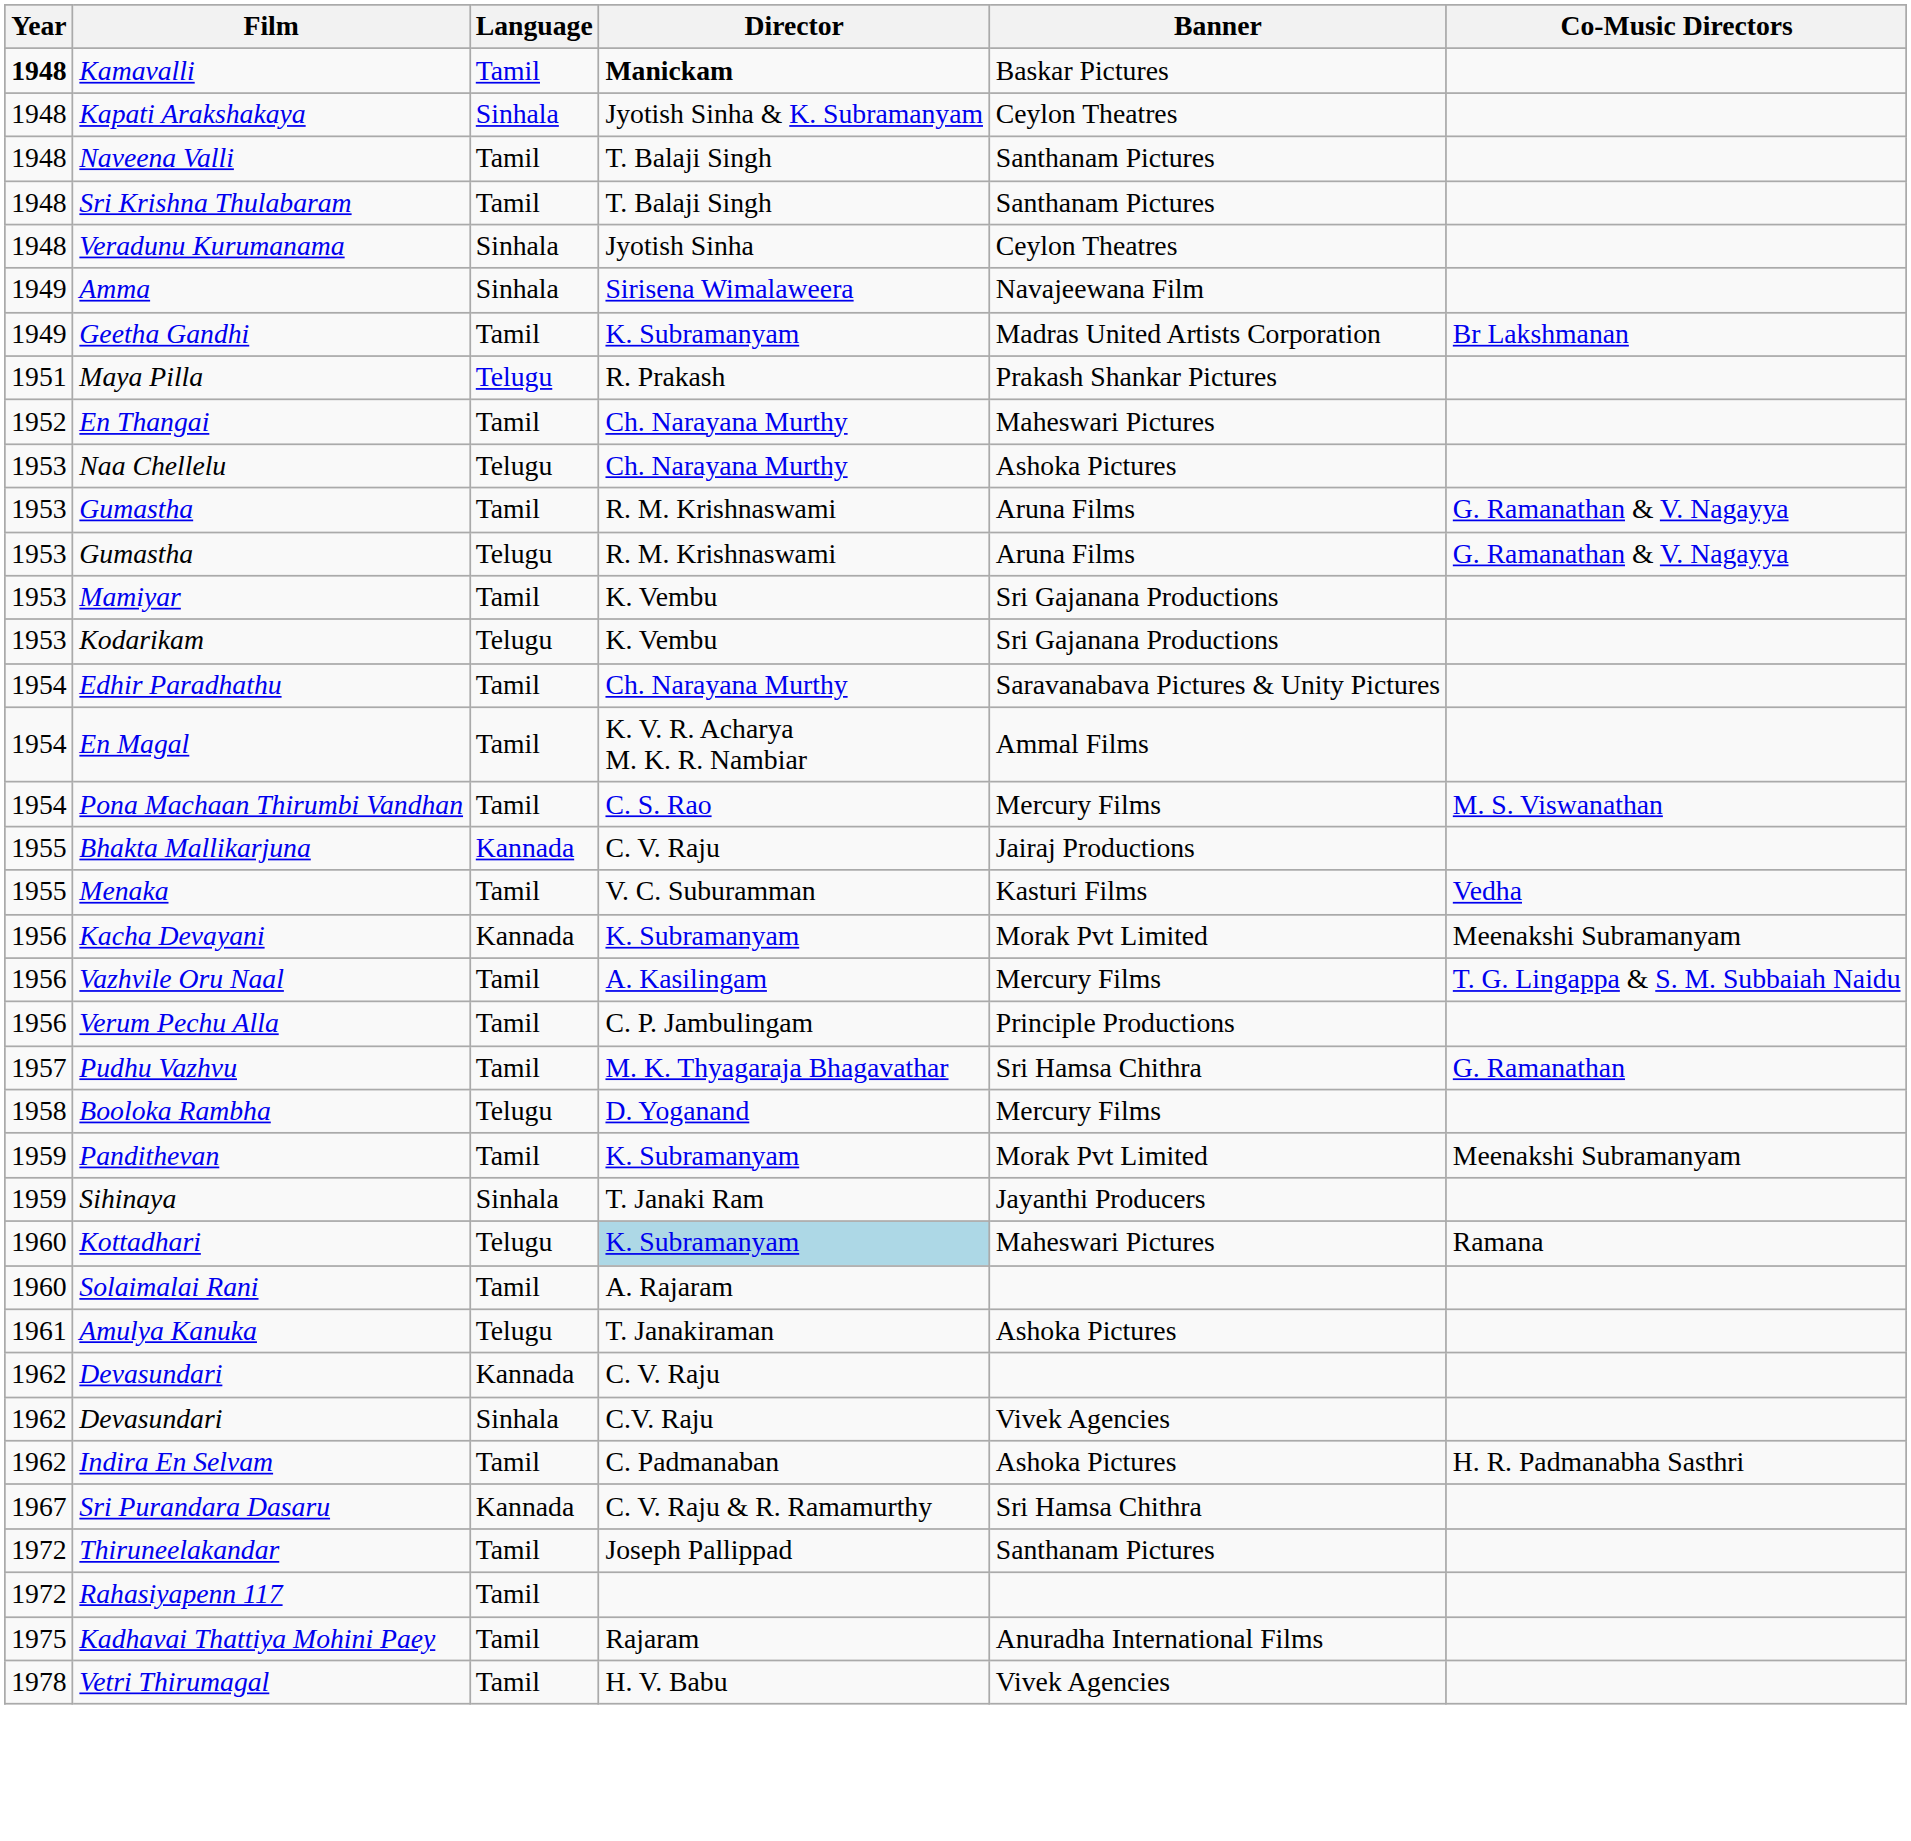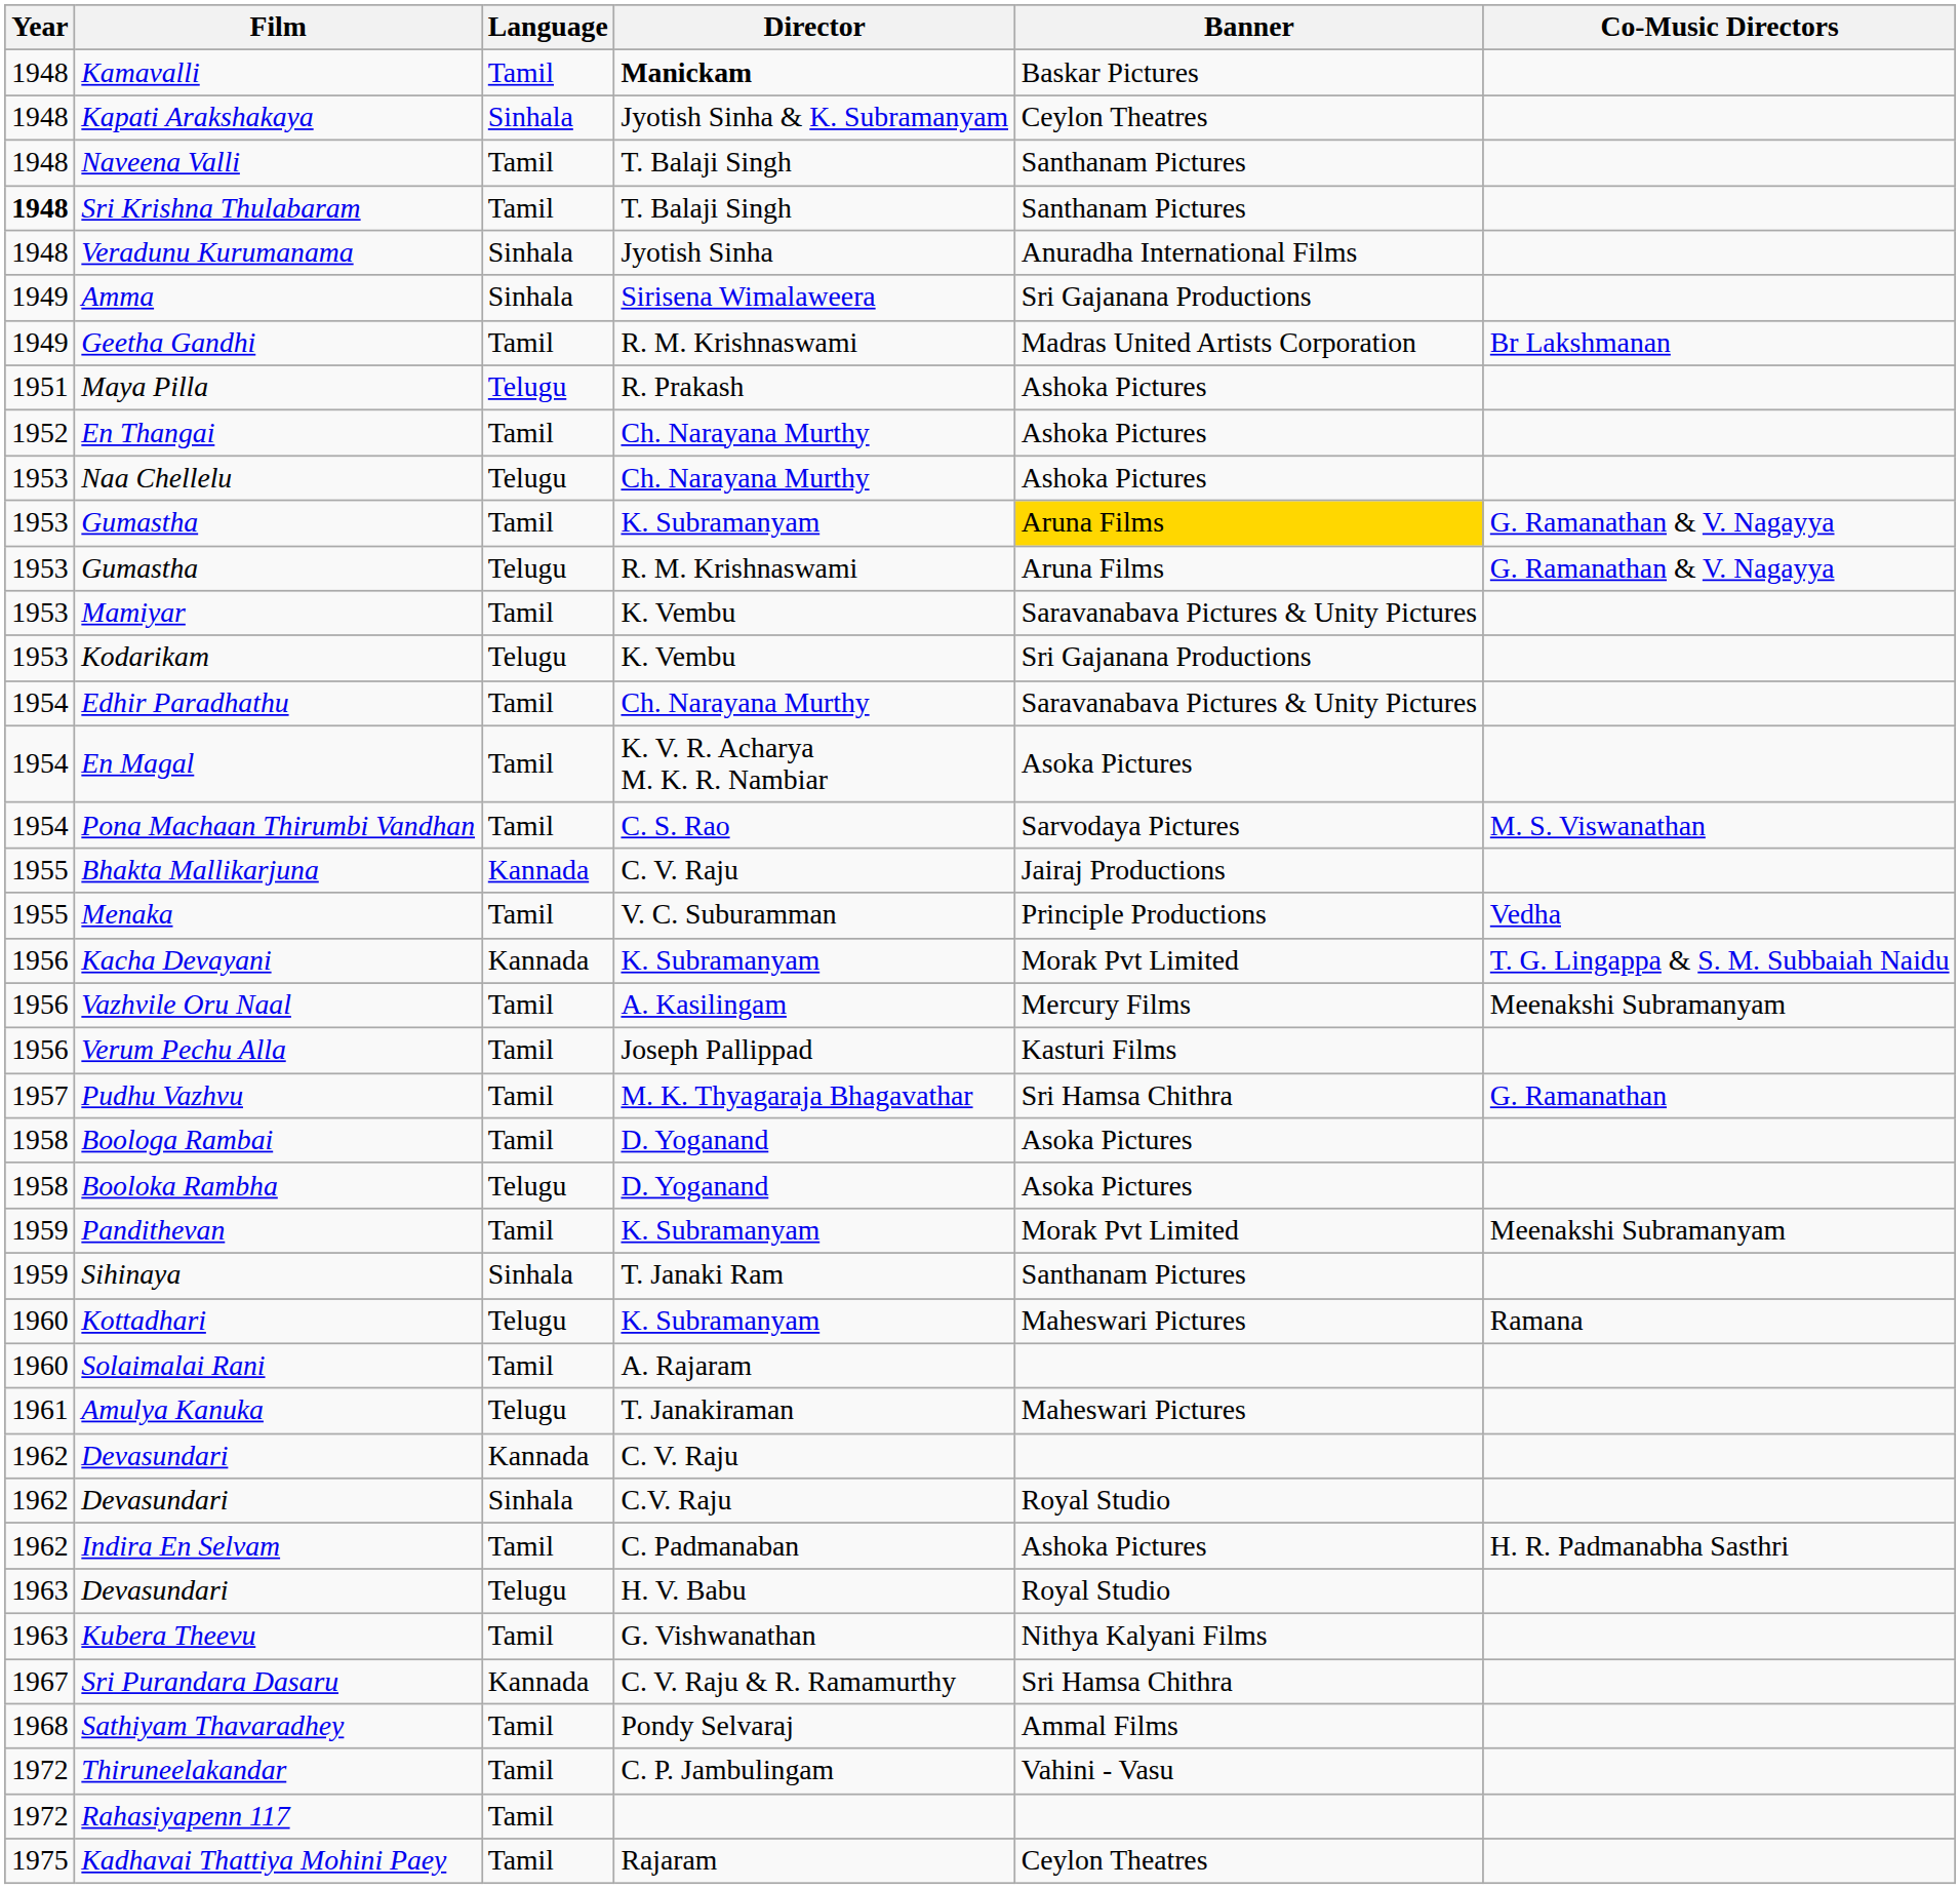 <table class="wikitable">
 <tr>
 <th>Year</th>
 <th>Film</th>
 <th>Language</th>
 <th>Director</th>
 <th>Banner</th>
 <th>Co-Music Directors</th>
 </tr>
 <tr>
-<td><strong>1948</strong></td>
+<td>1948</td>
 <td><em><a href='#'>Kamavalli</a></em></td>
 <td><a href='#'>Tamil</a></td>
 <td><strong>Manickam</strong></td>
 <td>Baskar Pictures</td>
 <td></td>
 </tr>
 <tr>
 <td>1948</td>
 <td><em><a href='#'>Kapati Arakshakaya</a></em></td>
 <td><a href='#'>Sinhala</a></td>
 <td>Jyotish Sinha & <a href='#'>K. Subramanyam</a></td>
 <td>Ceylon Theatres</td>
 <td></td>
 </tr>
 <tr>
 <td>1948</td>
 <td><em><a href='#'>Naveena Valli</a></em></td>
 <td>Tamil</td>
 <td>T. Balaji Singh</td>
 <td>Santhanam Pictures</td>
 <td></td>
 </tr>
 <tr>
-<td>1948</td>
+<td><strong>1948</strong></td>
 <td><em><a href='#'>Sri Krishna Thulabaram</a></em></td>
 <td>Tamil</td>
 <td>T. Balaji Singh</td>
 <td>Santhanam Pictures</td>
 <td></td>
 </tr>
 <tr>
 <td>1948</td>
 <td><em><a href='#'>Veradunu Kurumanama</a></em></td>
 <td>Sinhala</td>
 <td>Jyotish Sinha</td>
-<td>Ceylon Theatres</td>
+<td>Anuradha International Films</td>
 <td></td>
 </tr>
 <tr>
 <td>1949</td>
 <td><em><a href='#'>Amma</a></em></td>
 <td>Sinhala</td>
 <td><a href='#'>Sirisena Wimalaweera</a></td>
-<td>Navajeewana Film</td>
+<td>Sri Gajanana Productions</td>
 <td></td>
 </tr>
 <tr>
 <td>1949</td>
 <td><em><a href='#'>Geetha Gandhi</a></em></td>
 <td>Tamil</td>
-<td><a href='#'>K. Subramanyam</a></td>
+<td>R. M. Krishnaswami</td>
 <td>Madras United Artists Corporation</td>
 <td><a href='#'>Br Lakshmanan</a></td>
 </tr>
 <tr>
 <td>1951</td>
 <td><em>Maya Pilla</em></td>
 <td><a href='#'>Telugu</a></td>
 <td>R. Prakash</td>
-<td>Prakash Shankar Pictures</td>
+<td>Ashoka Pictures</td>
 <td></td>
 </tr>
 <tr>
 <td>1952</td>
 <td><em><a href='#'>En Thangai</a></em></td>
 <td>Tamil</td>
 <td><a href='#'>Ch. Narayana Murthy</a></td>
-<td>Maheswari Pictures</td>
+<td>Ashoka Pictures</td>
 <td></td>
 </tr>
 <tr>
 <td>1953</td>
 <td><em>Naa Chellelu</em></td>
 <td>Telugu</td>
 <td><a href='#'>Ch. Narayana Murthy</a></td>
 <td>Ashoka Pictures</td>
 <td></td>
 </tr>
 <tr>
 <td>1953</td>
 <td><em><a href='#'>Gumastha</a></em></td>
 <td>Tamil</td>
-<td>R. M. Krishnaswami</td>
-<td>Aruna Films</td>
+<td><a href='#'>K. Subramanyam</a></td>
+<td style="background: gold;">Aruna Films</td>
 <td><a href='#'>G. Ramanathan</a> & <a href='#'>V. Nagayya</a></td>
 </tr>
 <tr>
 <td>1953</td>
 <td><em>Gumastha</em></td>
 <td>Telugu</td>
 <td>R. M. Krishnaswami</td>
 <td>Aruna Films</td>
 <td><a href='#'>G. Ramanathan</a> & <a href='#'>V. Nagayya</a></td>
 </tr>
 <tr>
 <td>1953</td>
 <td><em><a href='#'>Mamiyar</a></em></td>
 <td>Tamil</td>
 <td>K. Vembu</td>
-<td>Sri Gajanana Productions</td>
+<td>Saravanabava Pictures & Unity Pictures</td>
 <td></td>
 </tr>
 <tr>
 <td>1953</td>
 <td><em>Kodarikam</em></td>
 <td>Telugu</td>
 <td>K. Vembu</td>
 <td>Sri Gajanana Productions</td>
 <td></td>
 </tr>
 <tr>
 <td>1954</td>
 <td><em><a href='#'>Edhir Paradhathu</a></em></td>
 <td>Tamil</td>
 <td><a href='#'>Ch. Narayana Murthy</a></td>
 <td>Saravanabava Pictures & Unity Pictures</td>
 <td></td>
 </tr>
 <tr>
 <td>1954</td>
 <td><em><a href='#'>En Magal</a></em></td>
 <td>Tamil</td>
 <td>K. V. R. Acharya<br>M. K. R. Nambiar</td>
-<td>Ammal Films</td>
+<td>Asoka Pictures</td>
 <td></td>
 </tr>
 <tr>
 <td>1954</td>
 <td><em><a href='#'>Pona Machaan Thirumbi Vandhan</a></em></td>
 <td>Tamil</td>
 <td><a href='#'>C. S. Rao</a></td>
-<td>Mercury Films</td>
+<td>Sarvodaya Pictures</td>
 <td><a href='#'>M. S. Viswanathan</a></td>
 </tr>
 <tr>
 <td>1955</td>
 <td><em><a href='#'>Bhakta Mallikarjuna</a></em></td>
 <td><a href='#'>Kannada</a></td>
 <td>C. V. Raju</td>
 <td>Jairaj Productions</td>
 <td></td>
 </tr>
 <tr>
 <td>1955</td>
 <td><em><a href='#'>Menaka</a></em></td>
 <td>Tamil</td>
 <td>V. C. Suburamman</td>
-<td>Kasturi Films</td>
+<td>Principle Productions</td>
 <td><a href='#'>Vedha</a></td>
 </tr>
 <tr>
 <td>1956</td>
 <td><em><a href='#'>Kacha Devayani</a></em></td>
 <td>Kannada</td>
 <td><a href='#'>K. Subramanyam</a></td>
 <td>Morak Pvt Limited</td>
-<td>Meenakshi Subramanyam</td>
+<td><a href='#'>T. G. Lingappa</a> & <a href='#'>S. M. Subbaiah Naidu</a></td>
 </tr>
 <tr>
 <td>1956</td>
 <td><em><a href='#'>Vazhvile Oru Naal</a></em></td>
 <td>Tamil</td>
 <td><a href='#'>A. Kasilingam</a></td>
 <td>Mercury Films</td>
-<td><a href='#'>T. G. Lingappa</a> & <a href='#'>S. M. Subbaiah Naidu</a></td>
+<td>Meenakshi Subramanyam</td>
 </tr>
 <tr>
 <td>1956</td>
 <td><em><a href='#'>Verum Pechu Alla</a></em></td>
 <td>Tamil</td>
-<td>C. P. Jambulingam</td>
-<td>Principle Productions</td>
+<td>Joseph Pallippad</td>
+<td>Kasturi Films</td>
 <td></td>
 </tr>
 <tr>
 <td>1957</td>
 <td><em><a href='#'>Pudhu Vazhvu</a></em></td>
 <td>Tamil</td>
 <td><a href='#'>M. K. Thyagaraja Bhagavathar</a></td>
 <td>Sri Hamsa Chithra</td>
 <td><a href='#'>G. Ramanathan</a></td>
 </tr>
 <tr>
 <td>1958</td>
+<td><em><a href='#'>Boologa Rambai</a></em></td>
+<td>Tamil</td>
+<td><a href='#'>D. Yoganand</a></td>
+<td>Asoka Pictures</td>
+<td></td>
+</tr>
+<tr>
+<td>1958</td>
 <td><em><a href='#'>Booloka Rambha</a></em></td>
 <td>Telugu</td>
 <td><a href='#'>D. Yoganand</a></td>
-<td>Mercury Films</td>
+<td>Asoka Pictures</td>
 <td></td>
 </tr>
 <tr>
 <td>1959</td>
 <td><em><a href='#'>Pandithevan</a></em></td>
 <td>Tamil</td>
 <td><a href='#'>K. Subramanyam</a></td>
 <td>Morak Pvt Limited</td>
 <td>Meenakshi Subramanyam</td>
 </tr>
 <tr>
 <td>1959</td>
 <td><em>Sihinaya </em></td>
 <td>Sinhala</td>
 <td>T. Janaki Ram</td>
-<td>Jayanthi Producers</td>
+<td>Santhanam Pictures</td>
 <td></td>
 </tr>
 <tr>
 <td>1960</td>
 <td><em><a href='#'>Kottadhari</a></em></td>
 <td>Telugu</td>
-<td style="background: lightblue;"><a href='#'>K. Subramanyam</a></td>
+<td><a href='#'>K. Subramanyam</a></td>
 <td>Maheswari Pictures</td>
 <td>Ramana</td>
 </tr>
 <tr>
 <td>1960</td>
 <td><em><a href='#'>Solaimalai Rani</a></em></td>
 <td>Tamil</td>
 <td>A. Rajaram</td>
 <td></td>
 <td></td>
 </tr>
 <tr>
 <td>1961</td>
 <td><em><a href='#'>Amulya Kanuka</a> </em></td>
 <td>Telugu</td>
 <td>T. Janakiraman</td>
-<td>Ashoka Pictures</td>
+<td>Maheswari Pictures</td>
 </tr>
 <tr>
 <td>1962</td>
 <td><em><a href='#'>Devasundari</a></em></td>
 <td>Kannada</td>
 <td>C. V. Raju</td>
 <td></td>
 <td></td>
 </tr>
 <tr>
 <td>1962</td>
 <td><em>Devasundari </em></td>
 <td>Sinhala</td>
 <td>C.V. Raju</td>
-<td>Vivek Agencies</td>
+<td>Royal Studio</td>
 <td></td>
 </tr>
 <tr>
 <td>1962</td>
 <td><em><a href='#'>Indira En Selvam</a></em></td>
 <td>Tamil</td>
 <td>C. Padmanaban</td>
 <td>Ashoka Pictures</td>
 <td>H. R. Padmanabha Sasthri</td>
 </tr>
 <tr>
+<td>1963</td>
+<td><em>Devasundari </em></td>
+<td>Telugu</td>
+<td>H. V. Babu</td>
+<td>Royal Studio</td>
+<td></td>
+</tr>
+<tr>
+<td>1963</td>
+<td><em><a href='#'>Kubera Theevu</a></em></td>
+<td>Tamil</td>
+<td>G. Vishwanathan</td>
+<td>Nithya Kalyani Films</td>
+<td></td>
+</tr>
+<tr>
 <td>1967</td>
 <td><em><a href='#'>Sri Purandara Dasaru</a></em></td>
 <td>Kannada</td>
 <td>C. V. Raju & R. Ramamurthy</td>
 <td>Sri Hamsa Chithra</td>
 <td></td>
 </tr>
 <tr>
+<td>1968</td>
+<td><em><a href='#'>Sathiyam Thavaradhey</a></em></td>
+<td>Tamil</td>
+<td>Pondy Selvaraj</td>
+<td>Ammal Films</td>
+<td></td>
+</tr>
+<tr>
 <td>1972</td>
 <td><em><a href='#'>Thiruneelakandar</a></em></td>
 <td>Tamil</td>
-<td>Joseph Pallippad</td>
-<td>Santhanam Pictures</td>
+<td>C. P. Jambulingam</td>
+<td>Vahini - Vasu</td>
 <td></td>
 </tr>
 <tr>
 <td>1972</td>
 <td><em><a href='#'>Rahasiyapenn 117</a></em></td>
 <td>Tamil</td>
 <td></td>
 <td></td>
 <td></td>
 </tr>
 <tr>
 <td>1975</td>
 <td><em><a href='#'>Kadhavai Thattiya Mohini Paey</a></em></td>
 <td>Tamil</td>
 <td>Rajaram</td>
-<td>Anuradha International Films</td>
-<td></td>
-</tr>
-<tr>
-<td>1978</td>
-<td><em><a href='#'>Vetri Thirumagal</a></em></td>
-<td>Tamil</td>
-<td>H. V. Babu</td>
-<td>Vivek Agencies</td>
+<td>Ceylon Theatres</td>
 <td></td>
 </tr>
 </table>
